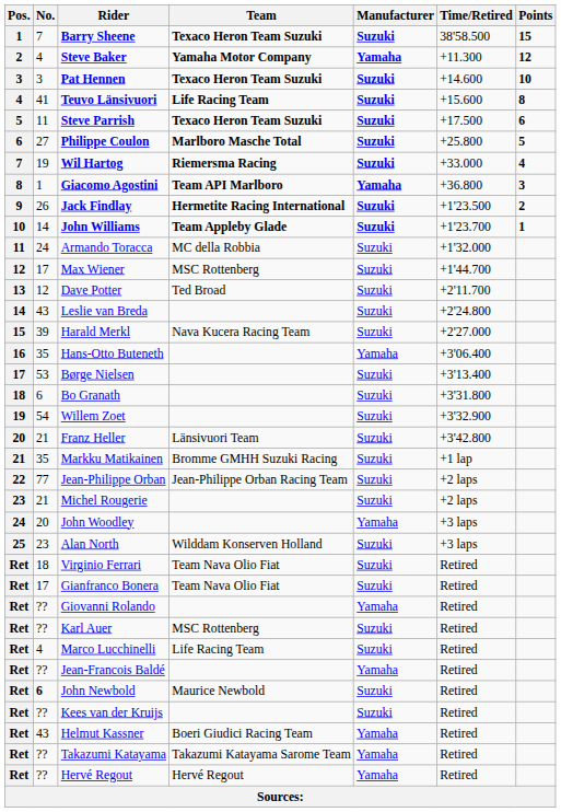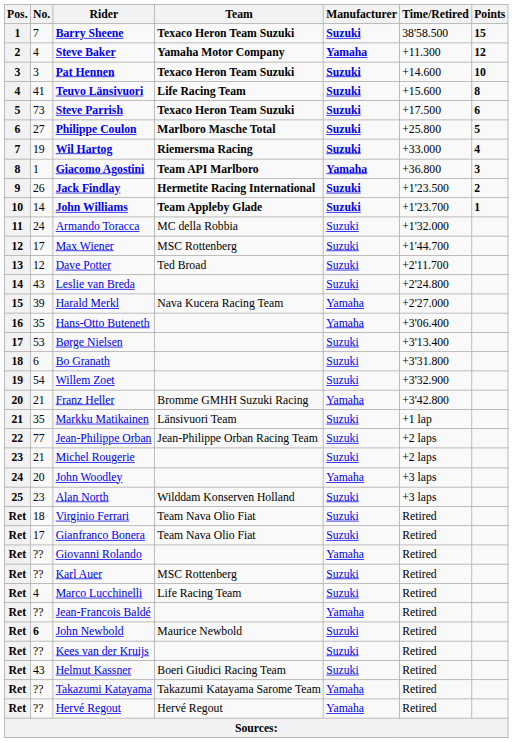 <table class="wikitable" style="font-size: 95%;">
 <tr>
 <th>Pos.</th>
 <th>No.</th>
 <th>Rider</th>
 <th>Team</th>
 <th>Manufacturer</th>
 <th>Time/Retired</th>
 <th>Points</th>
 </tr>
 <tr>
 <th>1</th>
 <td>7</td>
 <td> <strong><a href='#'>Barry Sheene</a></strong></td>
 <td><strong>Texaco Heron Team Suzuki</strong></td>
 <td><strong><a href='#'>Suzuki</a></strong></td>
 <td>38'58.500</td>
 <td><strong>15</strong></td>
 </tr>
 <tr>
 <th>2</th>
 <td>4</td>
 <td> <strong><a href='#'>Steve Baker</a></strong></td>
 <td><strong>Yamaha Motor Company</strong></td>
 <td><strong><a href='#'>Yamaha</a></strong></td>
 <td>+11.300</td>
 <td><strong>12</strong></td>
 </tr>
 <tr>
 <th>3</th>
 <td>3</td>
 <td> <strong><a href='#'>Pat Hennen</a></strong></td>
 <td><strong>Texaco Heron Team Suzuki</strong></td>
 <td><strong><a href='#'>Suzuki</a></strong></td>
 <td>+14.600</td>
 <td><strong>10</strong></td>
 </tr>
 <tr>
 <th>4</th>
 <td>41</td>
 <td> <strong><a href='#'>Teuvo Länsivuori</a></strong></td>
 <td><strong>Life Racing Team</strong></td>
 <td><strong><a href='#'>Suzuki</a></strong></td>
 <td>+15.600</td>
 <td><strong>8</strong></td>
 </tr>
 <tr>
 <th>5</th>
-<td>11</td>
+<td>73</td>
 <td> <strong><a href='#'>Steve Parrish</a></strong></td>
 <td><strong>Texaco Heron Team Suzuki</strong></td>
 <td><strong><a href='#'>Suzuki</a></strong></td>
 <td>+17.500</td>
 <td><strong>6</strong></td>
 </tr>
 <tr>
 <th>6</th>
 <td>27</td>
 <td> <strong><a href='#'>Philippe Coulon</a></strong></td>
 <td><strong>Marlboro Masche Total</strong></td>
 <td><strong><a href='#'>Suzuki</a></strong></td>
 <td>+25.800</td>
 <td><strong>5</strong></td>
 </tr>
 <tr>
 <th>7</th>
 <td>19</td>
 <td> <strong><a href='#'>Wil Hartog</a></strong></td>
 <td><strong>Riemersma Racing</strong></td>
 <td><strong><a href='#'>Suzuki</a></strong></td>
 <td>+33.000</td>
 <td><strong>4</strong></td>
 </tr>
 <tr>
 <th>8</th>
 <td>1</td>
 <td> <strong><a href='#'>Giacomo Agostini</a></strong></td>
 <td><strong>Team API Marlboro</strong></td>
 <td><strong><a href='#'>Yamaha</a></strong></td>
 <td>+36.800</td>
 <td><strong>3</strong></td>
 </tr>
 <tr>
 <th>9</th>
 <td>26</td>
 <td> <strong><a href='#'>Jack Findlay</a></strong></td>
 <td><strong>Hermetite Racing International</strong></td>
 <td><strong><a href='#'>Suzuki</a></strong></td>
 <td>+1'23.500</td>
 <td><strong>2</strong></td>
 </tr>
 <tr>
 <th>10</th>
 <td>14</td>
 <td> <strong><a href='#'>John Williams</a></strong></td>
 <td><strong>Team Appleby Glade</strong></td>
 <td><strong><a href='#'>Suzuki</a></strong></td>
 <td>+1'23.700</td>
 <td><strong>1</strong></td>
 </tr>
 <tr>
 <th>11</th>
 <td>24</td>
 <td> <a href='#'>Armando Toracca</a></td>
 <td>MC della Robbia</td>
 <td><a href='#'>Suzuki</a></td>
 <td>+1'32.000</td>
 <td></td>
 </tr>
 <tr>
 <th>12</th>
 <td>17</td>
 <td> <a href='#'>Max Wiener</a></td>
 <td>MSC Rottenberg</td>
 <td><a href='#'>Suzuki</a></td>
 <td>+1'44.700</td>
 <td></td>
 </tr>
 <tr>
 <th>13</th>
 <td>12</td>
 <td> <a href='#'>Dave Potter</a></td>
 <td>Ted Broad</td>
 <td><a href='#'>Suzuki</a></td>
 <td>+2'11.700</td>
 <td></td>
 </tr>
 <tr>
 <th>14</th>
 <td>43</td>
 <td> <a href='#'>Leslie van Breda</a></td>
 <td></td>
 <td><a href='#'>Suzuki</a></td>
 <td>+2'24.800</td>
 <td></td>
 </tr>
 <tr>
 <th>15</th>
 <td>39</td>
 <td> <a href='#'>Harald Merkl</a></td>
 <td>Nava Kucera Racing Team</td>
-<td><a href='#'>Suzuki</a></td>
+<td><a href='#'>Yamaha</a></td>
 <td>+2'27.000</td>
 <td></td>
 </tr>
 <tr>
 <th>16</th>
 <td>35</td>
 <td> <a href='#'>Hans-Otto Buteneth</a></td>
 <td></td>
 <td><a href='#'>Yamaha</a></td>
 <td>+3'06.400</td>
 <td></td>
 </tr>
 <tr>
 <th>17</th>
 <td>53</td>
 <td> <a href='#'>Børge Nielsen</a></td>
 <td></td>
 <td><a href='#'>Suzuki</a></td>
 <td>+3'13.400</td>
 <td></td>
 </tr>
 <tr>
 <th>18</th>
 <td>6</td>
 <td> <a href='#'>Bo Granath</a></td>
 <td></td>
 <td><a href='#'>Suzuki</a></td>
 <td>+3'31.800</td>
 <td></td>
 </tr>
 <tr>
 <th>19</th>
 <td>54</td>
 <td> <a href='#'>Willem Zoet</a></td>
 <td></td>
 <td><a href='#'>Suzuki</a></td>
 <td>+3'32.900</td>
 <td></td>
 </tr>
 <tr>
 <th>20</th>
 <td>21</td>
 <td> <a href='#'>Franz Heller</a></td>
-<td>Länsivuori Team</td>
-<td><a href='#'>Suzuki</a></td>
+<td>Bromme GMHH Suzuki Racing</td>
+<td><a href='#'>Yamaha</a></td>
 <td>+3'42.800</td>
 <td></td>
 </tr>
 <tr>
 <th>21</th>
 <td>35</td>
 <td> <a href='#'>Markku Matikainen</a></td>
-<td>Bromme GMHH Suzuki Racing</td>
+<td>Länsivuori Team</td>
 <td><a href='#'>Suzuki</a></td>
 <td>+1 lap</td>
 <td></td>
 </tr>
 <tr>
 <th>22</th>
 <td>77</td>
 <td> <a href='#'>Jean-Philippe Orban</a></td>
 <td>Jean-Philippe Orban Racing Team</td>
 <td><a href='#'>Suzuki</a></td>
 <td>+2 laps</td>
 <td></td>
 </tr>
 <tr>
 <th>23</th>
 <td>21</td>
 <td> <a href='#'>Michel Rougerie</a></td>
 <td></td>
 <td><a href='#'>Suzuki</a></td>
 <td>+2 laps</td>
 <td></td>
 </tr>
 <tr>
 <th>24</th>
 <td>20</td>
 <td> <a href='#'>John Woodley</a></td>
 <td></td>
 <td><a href='#'>Yamaha</a></td>
 <td>+3 laps</td>
 <td></td>
 </tr>
 <tr>
 <th>25</th>
 <td>23</td>
 <td> <a href='#'>Alan North</a></td>
 <td>Wilddam Konserven Holland</td>
 <td><a href='#'>Suzuki</a></td>
 <td>+3 laps</td>
 <td></td>
 </tr>
 <tr>
 <th>Ret</th>
 <td>18</td>
 <td> <a href='#'>Virginio Ferrari</a></td>
 <td>Team Nava Olio Fiat</td>
 <td><a href='#'>Suzuki</a></td>
 <td>Retired</td>
 <td></td>
 </tr>
 <tr>
 <th>Ret</th>
 <td>17</td>
 <td> <a href='#'>Gianfranco Bonera</a></td>
 <td>Team Nava Olio Fiat</td>
 <td><a href='#'>Suzuki</a></td>
 <td>Retired</td>
 <td></td>
 </tr>
 <tr>
 <th>Ret</th>
 <td>??</td>
 <td> <a href='#'>Giovanni Rolando</a></td>
 <td></td>
 <td><a href='#'>Yamaha</a></td>
 <td>Retired</td>
 <td></td>
 </tr>
 <tr>
 <th>Ret</th>
 <td>??</td>
 <td> <a href='#'>Karl Auer</a></td>
 <td>MSC Rottenberg</td>
 <td><a href='#'>Suzuki</a></td>
 <td>Retired</td>
 <td></td>
 </tr>
 <tr>
 <th>Ret</th>
 <td>4</td>
 <td> <a href='#'>Marco Lucchinelli</a></td>
 <td>Life Racing Team</td>
 <td><a href='#'>Suzuki</a></td>
 <td>Retired</td>
 <td></td>
 </tr>
 <tr>
 <th>Ret</th>
 <td>??</td>
 <td> <a href='#'>Jean-Francois Baldé</a></td>
 <td></td>
 <td><a href='#'>Yamaha</a></td>
 <td>Retired</td>
 <td></td>
 </tr>
 <tr>
 <th>Ret</th>
 <td><strong>6</strong></td>
 <td> <a href='#'>John Newbold</a></td>
 <td>Maurice Newbold</td>
 <td><a href='#'>Suzuki</a></td>
 <td>Retired</td>
 <td></td>
 </tr>
 <tr>
 <th>Ret</th>
 <td>??</td>
 <td> <a href='#'>Kees van der Kruijs</a></td>
 <td></td>
 <td><a href='#'>Suzuki</a></td>
 <td>Retired</td>
 <td></td>
 </tr>
 <tr>
 <th>Ret</th>
 <td>43</td>
 <td> <a href='#'>Helmut Kassner</a></td>
 <td>Boeri Giudici Racing Team</td>
-<td><a href='#'>Yamaha</a></td>
+<td><a href='#'>Suzuki</a></td>
 <td>Retired</td>
 <td></td>
 </tr>
 <tr>
 <th>Ret</th>
 <td>??</td>
 <td> <a href='#'>Takazumi Katayama</a></td>
 <td>Takazumi Katayama Sarome Team</td>
 <td><a href='#'>Yamaha</a></td>
 <td>Retired</td>
 <td></td>
 </tr>
 <tr>
 <th>Ret</th>
 <td>??</td>
 <td> <a href='#'>Hervé Regout</a></td>
 <td>Hervé Regout</td>
 <td><a href='#'>Yamaha</a></td>
 <td>Retired</td>
 <td></td>
 </tr>
 <tr>
 <th colspan=9>Sources: </th>
 </tr>
 </table>
